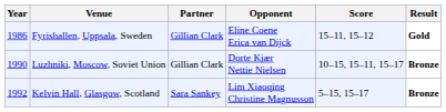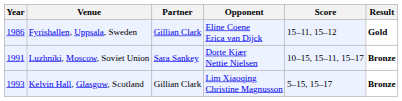 <table class="sortable wikitable" style="font-size: 90%;">
 <tr>
 <th>Year</th>
 <th>Venue</th>
 <th>Partner</th>
 <th>Opponent</th>
 <th>Score</th>
 <th>Result</th>
 </tr>
 <tr style="background:#ECF2FF">
 <td align="center"><a href='#'>1986</a></td>
 <td align="left"><a href='#'>Fyrishallen</a>, <a href='#'>Uppsala</a>, Sweden</td>
 <td align="left"> <a href='#'>Gillian Clark</a></td>
 <td align="left"> <a href='#'>Eline Coene</a><br> <a href='#'>Erica van Dijck</a></td>
 <td align="left">15–11, 15–12</td>
 <td style="text-align:left; background:white"> <strong>Gold</strong></td>
 </tr>
 <tr style="background:#ECF2FF">
-<td align="center"><a href='#'>1990</a></td>
+<td align="center"><a href='#'>1991</a></td>
 <td align="left"><a href='#'>Luzhniki</a>, <a href='#'>Moscow</a>, Soviet Union</td>
-<td align="left"> Gillian Clark</td>
+<td align="left"> <a href='#'>Sara Sankey</a></td>
 <td align="left"> <a href='#'>Dorte Kjær</a><br> <a href='#'>Nettie Nielsen</a></td>
 <td align="left">10–15, 15–11, 15–17</td>
 <td style="text-align:left; background:white"> <strong>Bronze</strong></td>
 </tr>
 <tr style="background:#ECF2FF">
-<td align="center"><a href='#'>1992</a></td>
+<td align="center"><a href='#'>1993</a></td>
 <td align="left"><a href='#'>Kelvin Hall</a>, <a href='#'>Glasgow</a>, Scotland</td>
-<td align="left"> <a href='#'>Sara Sankey</a></td>
+<td align="left"> Gillian Clark</td>
 <td align="left"> <a href='#'>Lim Xiaoqing</a><br> <a href='#'>Christine Magnusson</a></td>
 <td align="left">5–15, 15–17</td>
 <td style="text-align:left; background:white"> <strong>Bronze</strong></td>
 </tr>
 </table>
